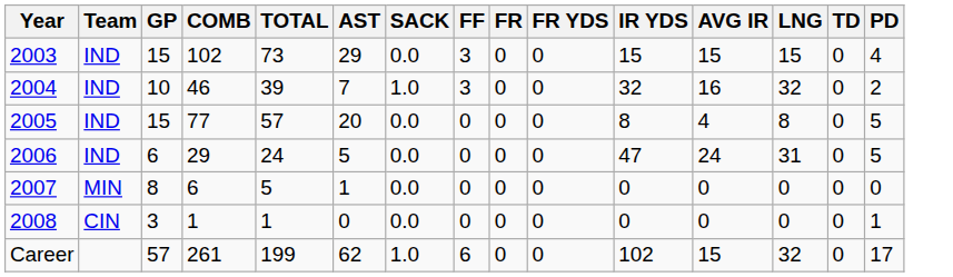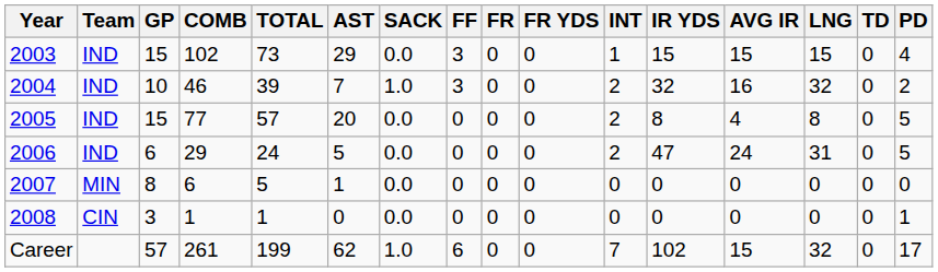 <table class="wikitable">
 <tr>
 <th>Year</th>
 <th>Team</th>
 <th>GP</th>
 <th>COMB</th>
 <th>TOTAL</th>
 <th>AST</th>
 <th>SACK</th>
 <th>FF</th>
 <th>FR</th>
 <th>FR YDS</th>
+<th>INT</th>
 <th>IR YDS</th>
 <th>AVG IR</th>
 <th>LNG</th>
 <th>TD</th>
 <th>PD</th>
 </tr>
 <tr>
 <td><a href='#'>2003</a></td>
 <td><a href='#'>IND</a></td>
 <td>15</td>
 <td>102</td>
 <td>73</td>
 <td>29</td>
 <td>0.0</td>
 <td>3</td>
 <td>0</td>
 <td>0</td>
+<td>1</td>
 <td>15</td>
 <td>15</td>
 <td>15</td>
 <td>0</td>
 <td>4</td>
 </tr>
 <tr>
 <td><a href='#'>2004</a></td>
 <td><a href='#'>IND</a></td>
 <td>10</td>
 <td>46</td>
 <td>39</td>
 <td>7</td>
 <td>1.0</td>
 <td>3</td>
 <td>0</td>
 <td>0</td>
+<td>2</td>
 <td>32</td>
 <td>16</td>
 <td>32</td>
 <td>0</td>
 <td>2</td>
 </tr>
 <tr>
 <td><a href='#'>2005</a></td>
 <td><a href='#'>IND</a></td>
 <td>15</td>
 <td>77</td>
 <td>57</td>
 <td>20</td>
 <td>0.0</td>
 <td>0</td>
 <td>0</td>
 <td>0</td>
+<td>2</td>
 <td>8</td>
 <td>4</td>
 <td>8</td>
 <td>0</td>
 <td>5</td>
 </tr>
 <tr>
 <td><a href='#'>2006</a></td>
 <td><a href='#'>IND</a></td>
 <td>6</td>
 <td>29</td>
 <td>24</td>
 <td>5</td>
 <td>0.0</td>
 <td>0</td>
 <td>0</td>
 <td>0</td>
+<td>2</td>
 <td>47</td>
 <td>24</td>
 <td>31</td>
 <td>0</td>
 <td>5</td>
 </tr>
 <tr>
 <td><a href='#'>2007</a></td>
 <td><a href='#'>MIN</a></td>
 <td>8</td>
 <td>6</td>
 <td>5</td>
 <td>1</td>
 <td>0.0</td>
+<td>0</td>
 <td>0</td>
 <td>0</td>
 <td>0</td>
 <td>0</td>
 <td>0</td>
 <td>0</td>
 <td>0</td>
 <td>0</td>
 </tr>
 <tr>
 <td><a href='#'>2008</a></td>
 <td><a href='#'>CIN</a></td>
 <td>3</td>
 <td>1</td>
 <td>1</td>
 <td>0</td>
 <td>0.0</td>
 <td>0</td>
 <td>0</td>
 <td>0</td>
 <td>0</td>
 <td>0</td>
 <td>0</td>
 <td>0</td>
+<td>0</td>
 <td>1</td>
 </tr>
 <tr>
 <td>Career</td>
 <td></td>
 <td>57</td>
 <td>261</td>
 <td>199</td>
 <td>62</td>
 <td>1.0</td>
 <td>6</td>
 <td>0</td>
 <td>0</td>
+<td>7</td>
 <td>102</td>
 <td>15</td>
 <td>32</td>
 <td>0</td>
 <td>17</td>
 </tr>
 </table>
